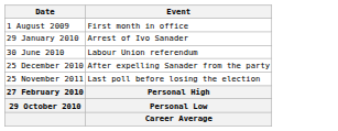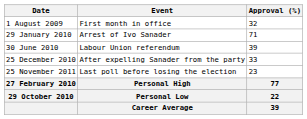 <table class="wikitable" style="float:left;font-size:90%; text-align:upleft; background:white">
 <tr>
 <th>Date</th>
 <th>Event</th>
+<th>Approval (%)</th>
 </tr>
 <tr>
 <td>1 August 2009</td>
 <td>First month in office</td>
+<td>32</td>
 </tr>
 <tr>
 <td>29 January 2010</td>
 <td>Arrest of Ivo Sanader</td>
+<td>71</td>
 </tr>
 <tr>
 <td>30 June 2010</td>
 <td>Labour Union referendum</td>
+<td>39</td>
 </tr>
 <tr>
 <td>25 December 2010</td>
 <td>After expelling Sanader from the party</td>
+<td>33</td>
 </tr>
 <tr>
 <td>25 November 2011</td>
 <td>Last poll before losing the election</td>
+<td>23</td>
 </tr>
 <tr>
 <th>27 February 2010</th>
 <th><strong>Personal High</strong></th>
+<th><strong>77</strong></th>
 </tr>
 <tr>
 <th>29 October 2010</th>
 <th><strong>Personal Low</strong></th>
+<th><strong>22</strong></th>
 </tr>
 <tr>
 <th></th>
 <th><strong>Career Average</strong></th>
+<th><strong>39</strong></th>
 </tr>
 </table>
